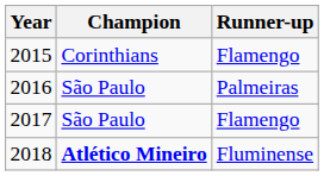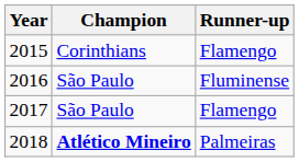 <table class="wikitable">
 <tr>
 <th>Year</th>
 <th>Champion</th>
 <th>Runner-up</th>
 </tr>
 <tr>
 <td>2015</td>
 <td><a href='#'>Corinthians</a></td>
 <td><a href='#'>Flamengo</a></td>
 </tr>
 <tr>
 <td>2016</td>
 <td><a href='#'>São Paulo</a></td>
-<td><a href='#'>Palmeiras</a></td>
+<td><a href='#'>Fluminense</a></td>
 </tr>
 <tr>
 <td>2017</td>
 <td><a href='#'>São Paulo</a></td>
 <td><a href='#'>Flamengo</a></td>
 </tr>
 <tr>
 <td>2018</td>
 <td><strong><a href='#'>Atlético Mineiro</a></strong></td>
-<td><a href='#'>Fluminense</a></td>
+<td><a href='#'>Palmeiras</a></td>
 </tr>
 </table>
